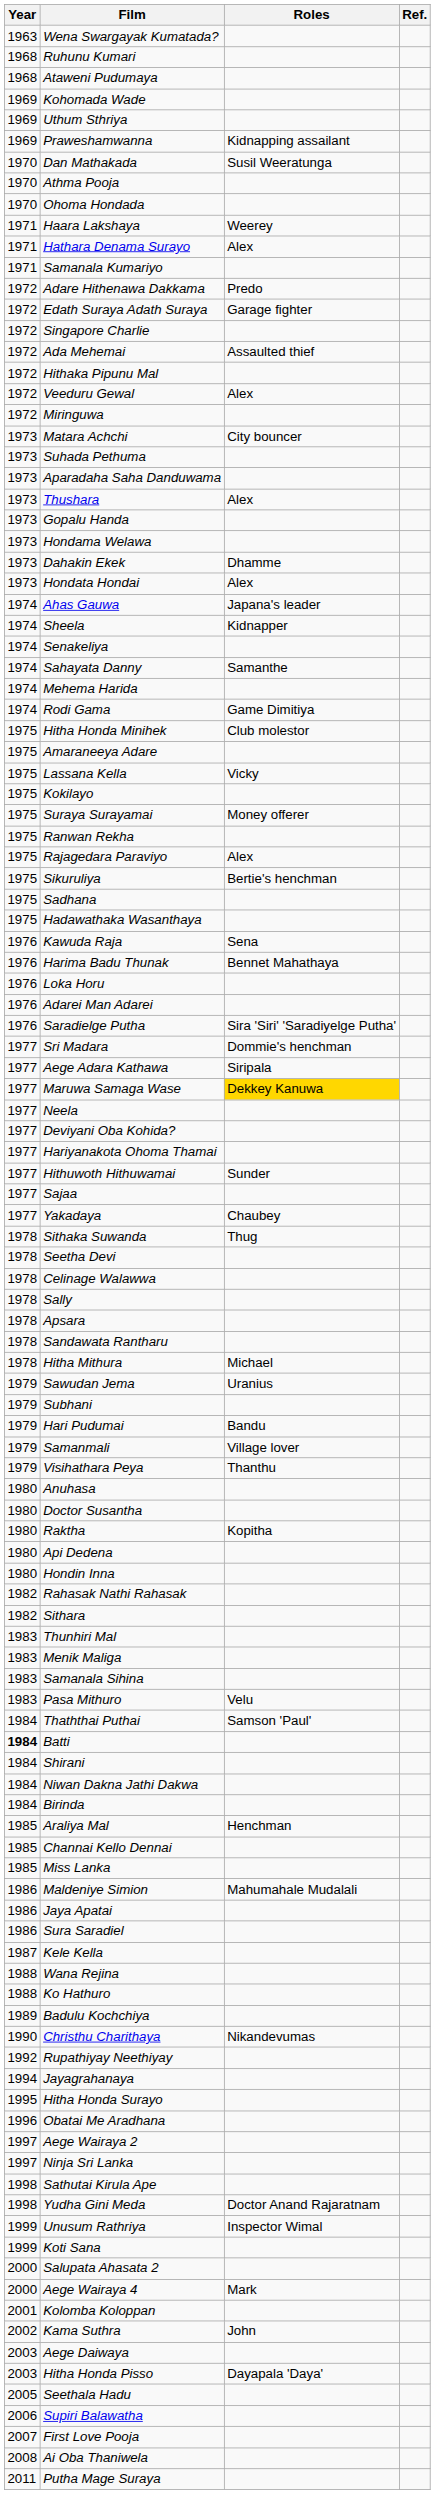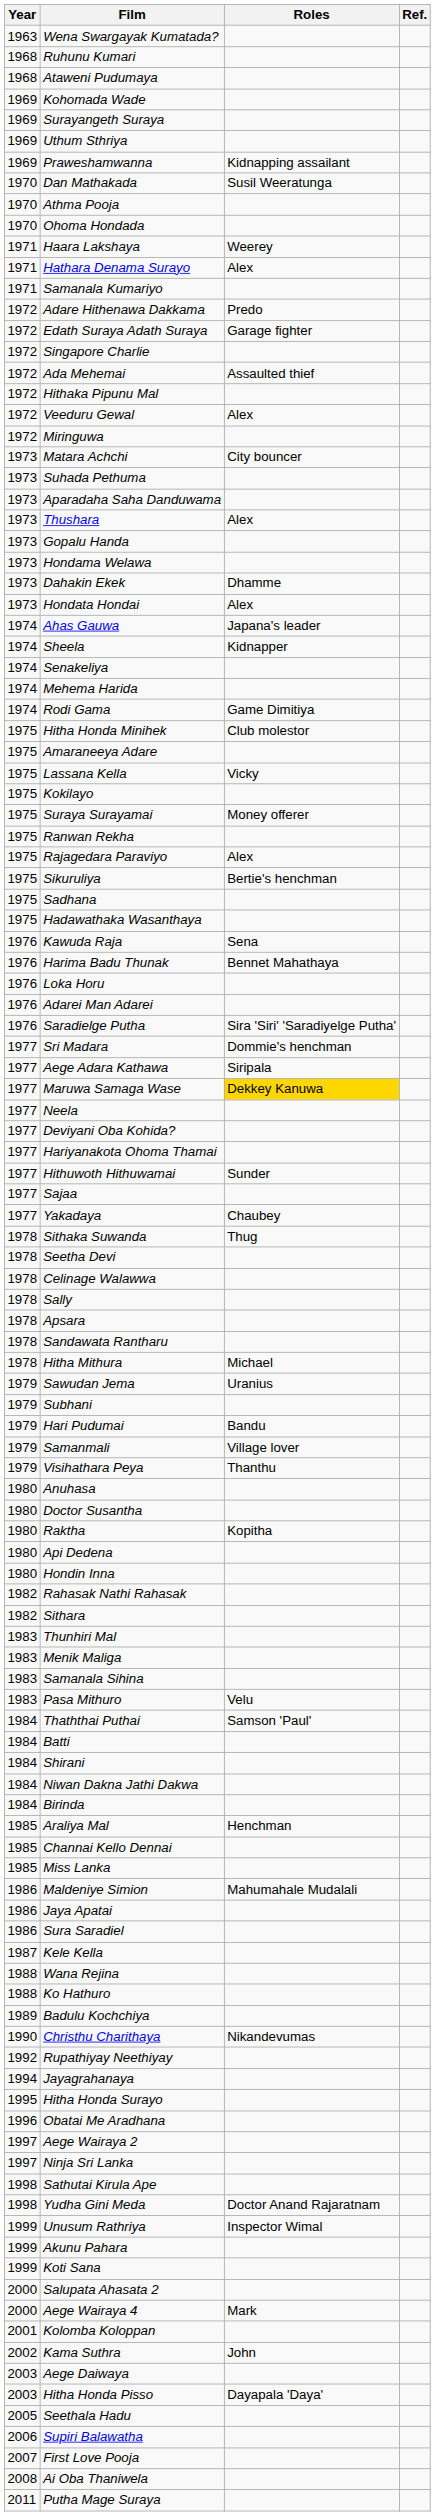 <table class="wikitable">
 <tr>
 <th>Year</th>
 <th>Film</th>
 <th>Roles</th>
 <th>Ref.</th>
 </tr>
 <tr>
 <td>1963</td>
 <td><em>Wena Swargayak Kumatada?</em></td>
 <td></td>
 <td></td>
 </tr>
 <tr>
 <td>1968</td>
 <td><em>Ruhunu Kumari</em></td>
 <td></td>
 <td></td>
 </tr>
 <tr>
 <td>1968</td>
 <td><em>Ataweni Pudumaya</em></td>
 <td></td>
 <td></td>
 </tr>
 <tr>
 <td>1969</td>
 <td><em>Kohomada Wade</em></td>
+<td></td>
+<td></td>
+</tr>
+<tr>
+<td>1969</td>
+<td><em>Surayangeth Suraya</em></td>
 <td></td>
 <td></td>
 </tr>
 <tr>
 <td>1969</td>
 <td><em>Uthum Sthriya</em></td>
 <td></td>
 <td></td>
 </tr>
 <tr>
 <td>1969</td>
 <td><em>Praweshamwanna</em></td>
 <td>Kidnapping assailant</td>
 <td></td>
 </tr>
 <tr>
 <td>1970</td>
 <td><em>Dan Mathakada</em></td>
 <td>Susil Weeratunga</td>
 <td></td>
 </tr>
 <tr>
 <td>1970</td>
 <td><em>Athma Pooja</em></td>
 <td></td>
 <td></td>
 </tr>
 <tr>
 <td>1970</td>
 <td><em>Ohoma Hondada</em></td>
 <td></td>
 <td></td>
 </tr>
 <tr>
 <td>1971</td>
 <td><em>Haara Lakshaya</em></td>
 <td>Weerey</td>
 <td></td>
 </tr>
 <tr>
 <td>1971</td>
 <td><em><a href='#'>Hathara Denama Surayo</a></em></td>
 <td>Alex</td>
 <td></td>
 </tr>
 <tr>
 <td>1971</td>
 <td><em>Samanala Kumariyo</em></td>
 <td></td>
 <td></td>
 </tr>
 <tr>
 <td>1972</td>
 <td><em>Adare Hithenawa Dakkama</em></td>
 <td>Predo</td>
 <td></td>
 </tr>
 <tr>
 <td>1972</td>
 <td><em>Edath Suraya Adath Suraya</em></td>
 <td>Garage fighter</td>
 <td></td>
 </tr>
 <tr>
 <td>1972</td>
 <td><em>Singapore Charlie</em></td>
 <td></td>
 <td></td>
 </tr>
 <tr>
 <td>1972</td>
 <td><em>Ada Mehemai</em></td>
 <td>Assaulted thief</td>
 <td></td>
 </tr>
 <tr>
 <td>1972</td>
 <td><em>Hithaka Pipunu Mal</em></td>
 <td></td>
 <td></td>
 </tr>
 <tr>
 <td>1972</td>
 <td><em>Veeduru Gewal</em></td>
 <td>Alex</td>
 <td></td>
 </tr>
 <tr>
 <td>1972</td>
 <td><em>Miringuwa</em></td>
 <td></td>
 <td></td>
 </tr>
 <tr>
 <td>1973</td>
 <td><em>Matara Achchi</em></td>
 <td>City bouncer</td>
 <td></td>
 </tr>
 <tr>
 <td>1973</td>
 <td><em>Suhada Pethuma</em></td>
 <td></td>
 <td></td>
 </tr>
 <tr>
 <td>1973</td>
 <td><em>Aparadaha Saha Danduwama</em></td>
 <td></td>
 <td></td>
 </tr>
 <tr>
 <td>1973</td>
 <td><em><a href='#'>Thushara</a></em></td>
 <td>Alex</td>
 <td></td>
 </tr>
 <tr>
 <td>1973</td>
 <td><em>Gopalu Handa</em></td>
 <td></td>
 <td></td>
 </tr>
 <tr>
 <td>1973</td>
 <td><em>Hondama Welawa</em></td>
 <td></td>
 <td></td>
 </tr>
 <tr>
 <td>1973</td>
 <td><em>Dahakin Ekek</em></td>
 <td>Dhamme</td>
 <td></td>
 </tr>
 <tr>
 <td>1973</td>
 <td><em>Hondata Hondai</em></td>
 <td>Alex</td>
 <td></td>
 </tr>
 <tr>
 <td>1974</td>
 <td><em><a href='#'>Ahas Gauwa</a></em></td>
 <td>Japana's leader</td>
 <td></td>
 </tr>
 <tr>
 <td>1974</td>
 <td><em>Sheela</em></td>
 <td>Kidnapper</td>
 <td></td>
 </tr>
 <tr>
 <td>1974</td>
 <td><em>Senakeliya</em></td>
 <td></td>
-<td></td>
-</tr>
-<tr>
-<td>1974</td>
-<td><em>Sahayata Danny</em></td>
-<td>Samanthe</td>
 <td></td>
 </tr>
 <tr>
 <td>1974</td>
 <td><em>Mehema Harida</em></td>
 <td></td>
 <td></td>
 </tr>
 <tr>
 <td>1974</td>
 <td><em>Rodi Gama</em></td>
 <td>Game Dimitiya</td>
 <td></td>
 </tr>
 <tr>
 <td>1975</td>
 <td><em>Hitha Honda Minihek</em></td>
 <td>Club molestor</td>
 <td></td>
 </tr>
 <tr>
 <td>1975</td>
 <td><em>Amaraneeya Adare</em></td>
 <td></td>
 <td></td>
 </tr>
 <tr>
 <td>1975</td>
 <td><em>Lassana Kella</em></td>
 <td>Vicky</td>
 <td></td>
 </tr>
 <tr>
 <td>1975</td>
 <td><em>Kokilayo</em></td>
 <td></td>
 <td></td>
 </tr>
 <tr>
 <td>1975</td>
 <td><em>Suraya Surayamai</em></td>
 <td>Money offerer</td>
 <td></td>
 </tr>
 <tr>
 <td>1975</td>
 <td><em>Ranwan Rekha</em></td>
 <td></td>
 <td></td>
 </tr>
 <tr>
 <td>1975</td>
 <td><em>Rajagedara Paraviyo</em></td>
 <td>Alex</td>
 <td></td>
 </tr>
 <tr>
 <td>1975</td>
 <td><em>Sikuruliya</em></td>
 <td>Bertie's henchman</td>
 <td></td>
 </tr>
 <tr>
 <td>1975</td>
 <td><em>Sadhana</em></td>
 <td></td>
 <td></td>
 </tr>
 <tr>
 <td>1975</td>
 <td><em>Hadawathaka Wasanthaya</em></td>
 <td></td>
 <td></td>
 </tr>
 <tr>
 <td>1976</td>
 <td><em>Kawuda Raja</em></td>
 <td>Sena</td>
 <td></td>
 </tr>
 <tr>
 <td>1976</td>
 <td><em>Harima Badu Thunak</em></td>
 <td>Bennet Mahathaya</td>
 <td></td>
 </tr>
 <tr>
 <td>1976</td>
 <td><em>Loka Horu</em></td>
 <td></td>
 <td></td>
 </tr>
 <tr>
 <td>1976</td>
 <td><em>Adarei Man Adarei</em></td>
 <td></td>
 <td></td>
 </tr>
 <tr>
 <td>1976</td>
 <td><em>Saradielge Putha</em></td>
 <td>Sira 'Siri' 'Saradiyelge Putha'</td>
 <td></td>
 </tr>
 <tr>
 <td>1977</td>
 <td><em>Sri Madara</em></td>
 <td>Dommie's henchman</td>
 <td></td>
 </tr>
 <tr>
 <td>1977</td>
 <td><em>Aege Adara Kathawa</em></td>
 <td>Siripala</td>
 <td></td>
 </tr>
 <tr>
 <td>1977</td>
 <td><em>Maruwa Samaga Wase</em></td>
 <td style="background: gold;">Dekkey Kanuwa</td>
 <td></td>
 </tr>
 <tr>
 <td>1977</td>
 <td><em>Neela</em></td>
 <td></td>
 <td></td>
 </tr>
 <tr>
 <td>1977</td>
 <td><em>Deviyani Oba Kohida?</em></td>
 <td></td>
 <td></td>
 </tr>
 <tr>
 <td>1977</td>
 <td><em>Hariyanakota Ohoma Thamai</em></td>
 <td></td>
 <td></td>
 </tr>
 <tr>
 <td>1977</td>
 <td><em>Hithuwoth Hithuwamai</em></td>
 <td>Sunder</td>
 <td></td>
 </tr>
 <tr>
 <td>1977</td>
 <td><em>Sajaa</em></td>
 <td></td>
 <td></td>
 </tr>
 <tr>
 <td>1977</td>
 <td><em>Yakadaya</em></td>
 <td>Chaubey</td>
 <td></td>
 </tr>
 <tr>
 <td>1978</td>
 <td><em>Sithaka Suwanda</em></td>
 <td>Thug</td>
 <td></td>
 </tr>
 <tr>
 <td>1978</td>
 <td><em>Seetha Devi</em></td>
 <td></td>
 <td></td>
 </tr>
 <tr>
 <td>1978</td>
 <td><em>Celinage Walawwa</em></td>
 <td></td>
 <td></td>
 </tr>
 <tr>
 <td>1978</td>
 <td><em>Sally</em></td>
 <td></td>
 <td></td>
 </tr>
 <tr>
 <td>1978</td>
 <td><em>Apsara</em></td>
 <td></td>
 <td></td>
 </tr>
 <tr>
 <td>1978</td>
 <td><em>Sandawata Rantharu</em></td>
 <td></td>
 <td></td>
 </tr>
 <tr>
 <td>1978</td>
 <td><em>Hitha Mithura</em></td>
 <td>Michael</td>
 <td></td>
 </tr>
 <tr>
 <td>1979</td>
 <td><em>Sawudan Jema</em></td>
 <td>Uranius</td>
 <td></td>
 </tr>
 <tr>
 <td>1979</td>
 <td><em>Subhani</em></td>
 <td></td>
 <td></td>
 </tr>
 <tr>
 <td>1979</td>
 <td><em>Hari Pudumai</em></td>
 <td>Bandu</td>
 <td></td>
 </tr>
 <tr>
 <td>1979</td>
 <td><em>Samanmali</em></td>
 <td>Village lover</td>
 <td></td>
 </tr>
 <tr>
 <td>1979</td>
 <td><em>Visihathara Peya</em></td>
 <td>Thanthu</td>
 <td></td>
 </tr>
 <tr>
 <td>1980</td>
 <td><em>Anuhasa</em></td>
 <td></td>
 <td></td>
 </tr>
 <tr>
 <td>1980</td>
 <td><em>Doctor Susantha</em></td>
 <td></td>
 <td></td>
 </tr>
 <tr>
 <td>1980</td>
 <td><em>Raktha</em></td>
 <td>Kopitha</td>
 <td></td>
 </tr>
 <tr>
 <td>1980</td>
 <td><em>Api Dedena</em></td>
 <td></td>
 <td></td>
 </tr>
 <tr>
 <td>1980</td>
 <td><em>Hondin Inna</em></td>
 <td></td>
 <td></td>
 </tr>
 <tr>
 <td>1982</td>
 <td><em>Rahasak Nathi Rahasak</em></td>
 <td></td>
 <td></td>
 </tr>
 <tr>
 <td>1982</td>
 <td><em>Sithara</em></td>
 <td></td>
 <td></td>
 </tr>
 <tr>
 <td>1983</td>
 <td><em>Thunhiri Mal</em></td>
 <td></td>
 <td></td>
 </tr>
 <tr>
 <td>1983</td>
 <td><em>Menik Maliga</em></td>
 <td></td>
 <td></td>
 </tr>
 <tr>
 <td>1983</td>
 <td><em>Samanala Sihina</em></td>
 <td></td>
 <td></td>
 </tr>
 <tr>
 <td>1983</td>
 <td><em>Pasa Mithuro</em></td>
 <td>Velu</td>
 <td></td>
 </tr>
 <tr>
 <td>1984</td>
 <td><em>Thaththai Puthai</em></td>
 <td>Samson 'Paul'</td>
 <td></td>
 </tr>
 <tr>
-<td><strong>1984</strong></td>
+<td>1984</td>
 <td><em>Batti</em></td>
 <td></td>
 <td></td>
 </tr>
 <tr>
 <td>1984</td>
 <td><em>Shirani</em></td>
 <td></td>
 <td></td>
 </tr>
 <tr>
 <td>1984</td>
 <td><em>Niwan Dakna Jathi Dakwa</em></td>
 <td></td>
 <td></td>
 </tr>
 <tr>
 <td>1984</td>
 <td><em>Birinda</em></td>
 <td></td>
 <td></td>
 </tr>
 <tr>
 <td>1985</td>
 <td><em>Araliya Mal</em></td>
 <td>Henchman</td>
 <td></td>
 </tr>
 <tr>
 <td>1985</td>
 <td><em>Channai Kello Dennai</em></td>
 <td></td>
 <td></td>
 </tr>
 <tr>
 <td>1985</td>
 <td><em>Miss Lanka</em></td>
 <td></td>
 <td></td>
 </tr>
 <tr>
 <td>1986</td>
 <td><em>Maldeniye Simion</em></td>
 <td>Mahumahale Mudalali</td>
 <td></td>
 </tr>
 <tr>
 <td>1986</td>
 <td><em>Jaya Apatai</em></td>
 <td></td>
 <td></td>
 </tr>
 <tr>
 <td>1986</td>
 <td><em>Sura Saradiel</em></td>
 <td></td>
 <td></td>
 </tr>
 <tr>
 <td>1987</td>
 <td><em>Kele Kella</em></td>
 <td></td>
 <td></td>
 </tr>
 <tr>
 <td>1988</td>
 <td><em>Wana Rejina</em></td>
 <td></td>
 <td></td>
 </tr>
 <tr>
 <td>1988</td>
 <td><em>Ko Hathuro</em></td>
 <td></td>
 <td></td>
 </tr>
 <tr>
 <td>1989</td>
 <td><em>Badulu Kochchiya</em></td>
 <td></td>
 <td></td>
 </tr>
 <tr>
 <td>1990</td>
 <td><em><a href='#'>Christhu Charithaya</a></em></td>
 <td>Nikandevumas</td>
 <td></td>
 </tr>
 <tr>
 <td>1992</td>
 <td><em>Rupathiyay Neethiyay</em></td>
 <td></td>
 <td></td>
 </tr>
 <tr>
 <td>1994</td>
 <td><em>Jayagrahanaya</em></td>
 <td></td>
 <td></td>
 </tr>
 <tr>
 <td>1995</td>
 <td><em>Hitha Honda Surayo</em></td>
 <td></td>
 <td></td>
 </tr>
 <tr>
 <td>1996</td>
 <td><em>Obatai Me Aradhana</em></td>
 <td></td>
 <td></td>
 </tr>
 <tr>
 <td>1997</td>
 <td><em>Aege Wairaya 2</em></td>
 <td></td>
 <td></td>
 </tr>
 <tr>
 <td>1997</td>
 <td><em>Ninja Sri Lanka</em></td>
 <td></td>
 <td></td>
 </tr>
 <tr>
 <td>1998</td>
 <td><em>Sathutai Kirula Ape</em></td>
 <td></td>
 <td></td>
 </tr>
 <tr>
 <td>1998</td>
 <td><em>Yudha Gini Meda</em></td>
 <td>Doctor Anand Rajaratnam</td>
 <td></td>
 </tr>
 <tr>
 <td>1999</td>
 <td><em>Unusum Rathriya</em></td>
 <td>Inspector Wimal</td>
 <td></td>
 </tr>
 <tr>
 <td>1999</td>
+<td><em>Akunu Pahara</em></td>
+<td></td>
+<td></td>
+</tr>
+<tr>
+<td>1999</td>
 <td><em>Koti Sana</em></td>
 <td></td>
 <td></td>
 </tr>
 <tr>
 <td>2000</td>
 <td><em>Salupata Ahasata 2</em></td>
 <td></td>
 <td></td>
 </tr>
 <tr>
 <td>2000</td>
 <td><em>Aege Wairaya 4</em></td>
 <td>Mark</td>
 <td></td>
 </tr>
 <tr>
 <td>2001</td>
 <td><em>Kolomba Koloppan</em></td>
 <td></td>
 <td></td>
 </tr>
 <tr>
 <td>2002</td>
 <td><em>Kama Suthra</em></td>
 <td>John</td>
 <td></td>
 </tr>
 <tr>
 <td>2003</td>
 <td><em>Aege Daiwaya</em></td>
 <td></td>
 <td></td>
 </tr>
 <tr>
 <td>2003</td>
 <td><em>Hitha Honda Pisso</em></td>
 <td>Dayapala 'Daya'</td>
 <td></td>
 </tr>
 <tr>
 <td>2005</td>
 <td><em>Seethala Hadu</em></td>
 <td></td>
 <td></td>
 </tr>
 <tr>
 <td>2006</td>
 <td><em><a href='#'>Supiri Balawatha</a></em></td>
 <td></td>
 <td></td>
 </tr>
 <tr>
 <td>2007</td>
 <td><em>First Love Pooja</em></td>
 <td></td>
 <td></td>
 </tr>
 <tr>
 <td>2008</td>
 <td><em>Ai Oba Thaniwela</em></td>
 <td></td>
 <td></td>
 </tr>
 <tr>
 <td>2011</td>
 <td><em>Putha Mage Suraya</em></td>
 <td></td>
 <td></td>
 </tr>
 </table>
